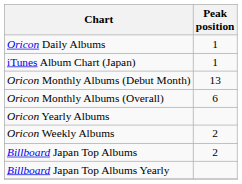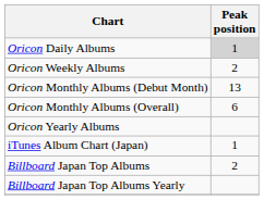 <table class="wikitable sortable">
 <tr>
 <th>Chart</th>
 <th>Peak<br>position</th>
 </tr>
 <tr>
 <td><em><a href='#'>Oricon</a></em> Daily Albums</td>
-<td align="center">1</td>
+<td align="center" style="background: lightgrey;">1</td>
 </tr>
 <tr>
-<td><a href='#'>iTunes</a> Album Chart (Japan)</td>
-<td align=center>1</td>
+<td><em>Oricon</em> Weekly Albums</td>
+<td align="center">2</td>
 </tr>
 <tr>
 <td><em>Oricon</em> Monthly Albums (Debut Month)</td>
 <td align="center">13</td>
 </tr>
 <tr>
 <td><em>Oricon</em> Monthly Albums (Overall)</td>
 <td align="center">6</td>
 </tr>
 <tr>
 <td><em>Oricon</em> Yearly Albums</td>
 <td align="center"></td>
 </tr>
 <tr>
-<td><em>Oricon</em> Weekly Albums</td>
-<td align="center">2</td>
+<td><a href='#'>iTunes</a> Album Chart (Japan)</td>
+<td align=center>1</td>
 </tr>
 <tr>
 <td><em><a href='#'>Billboard</a></em> Japan Top Albums</td>
 <td align="center">2</td>
 </tr>
 <tr>
 <td><em><a href='#'>Billboard</a></em> Japan Top Albums Yearly</td>
 <td align="center"></td>
 </tr>
 <tr>
 </tr>
 </table>
